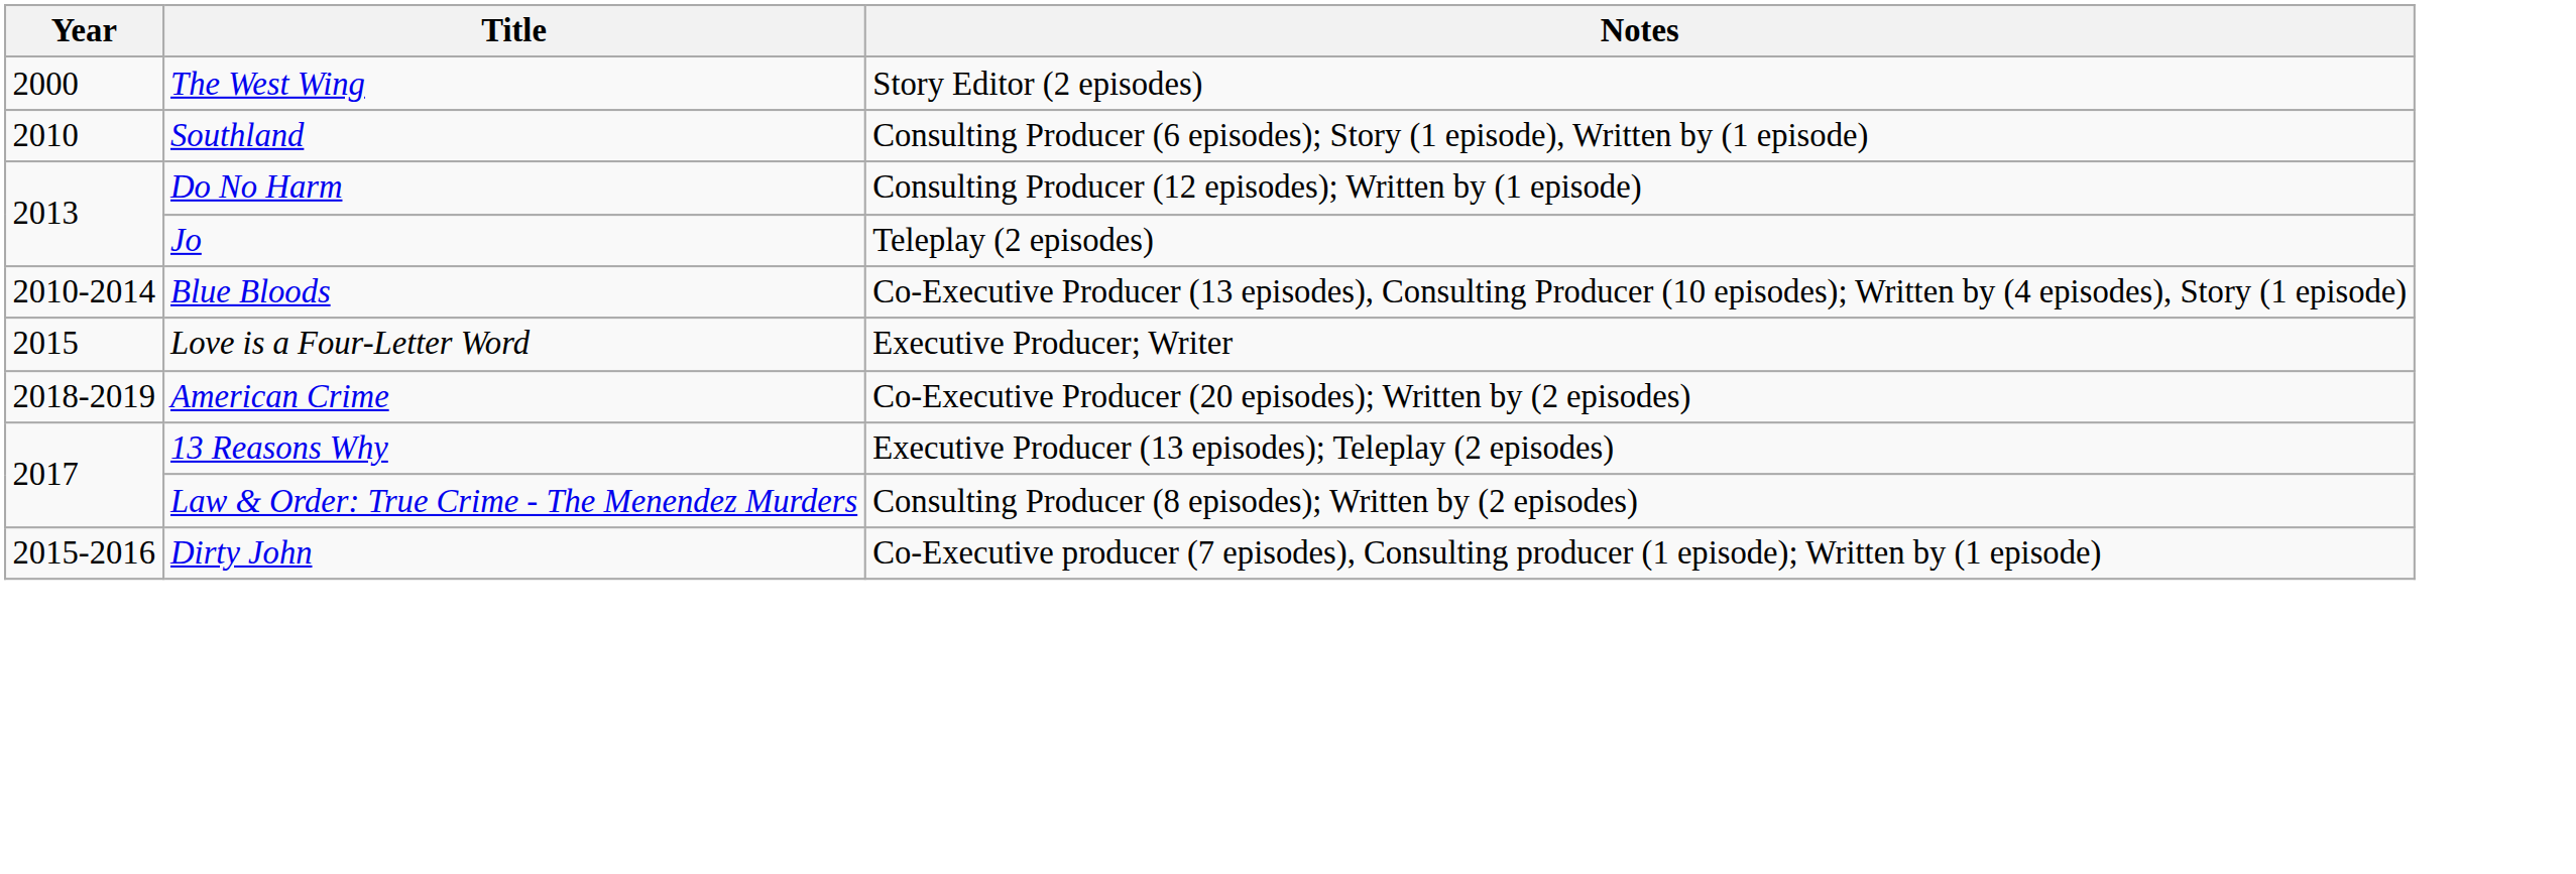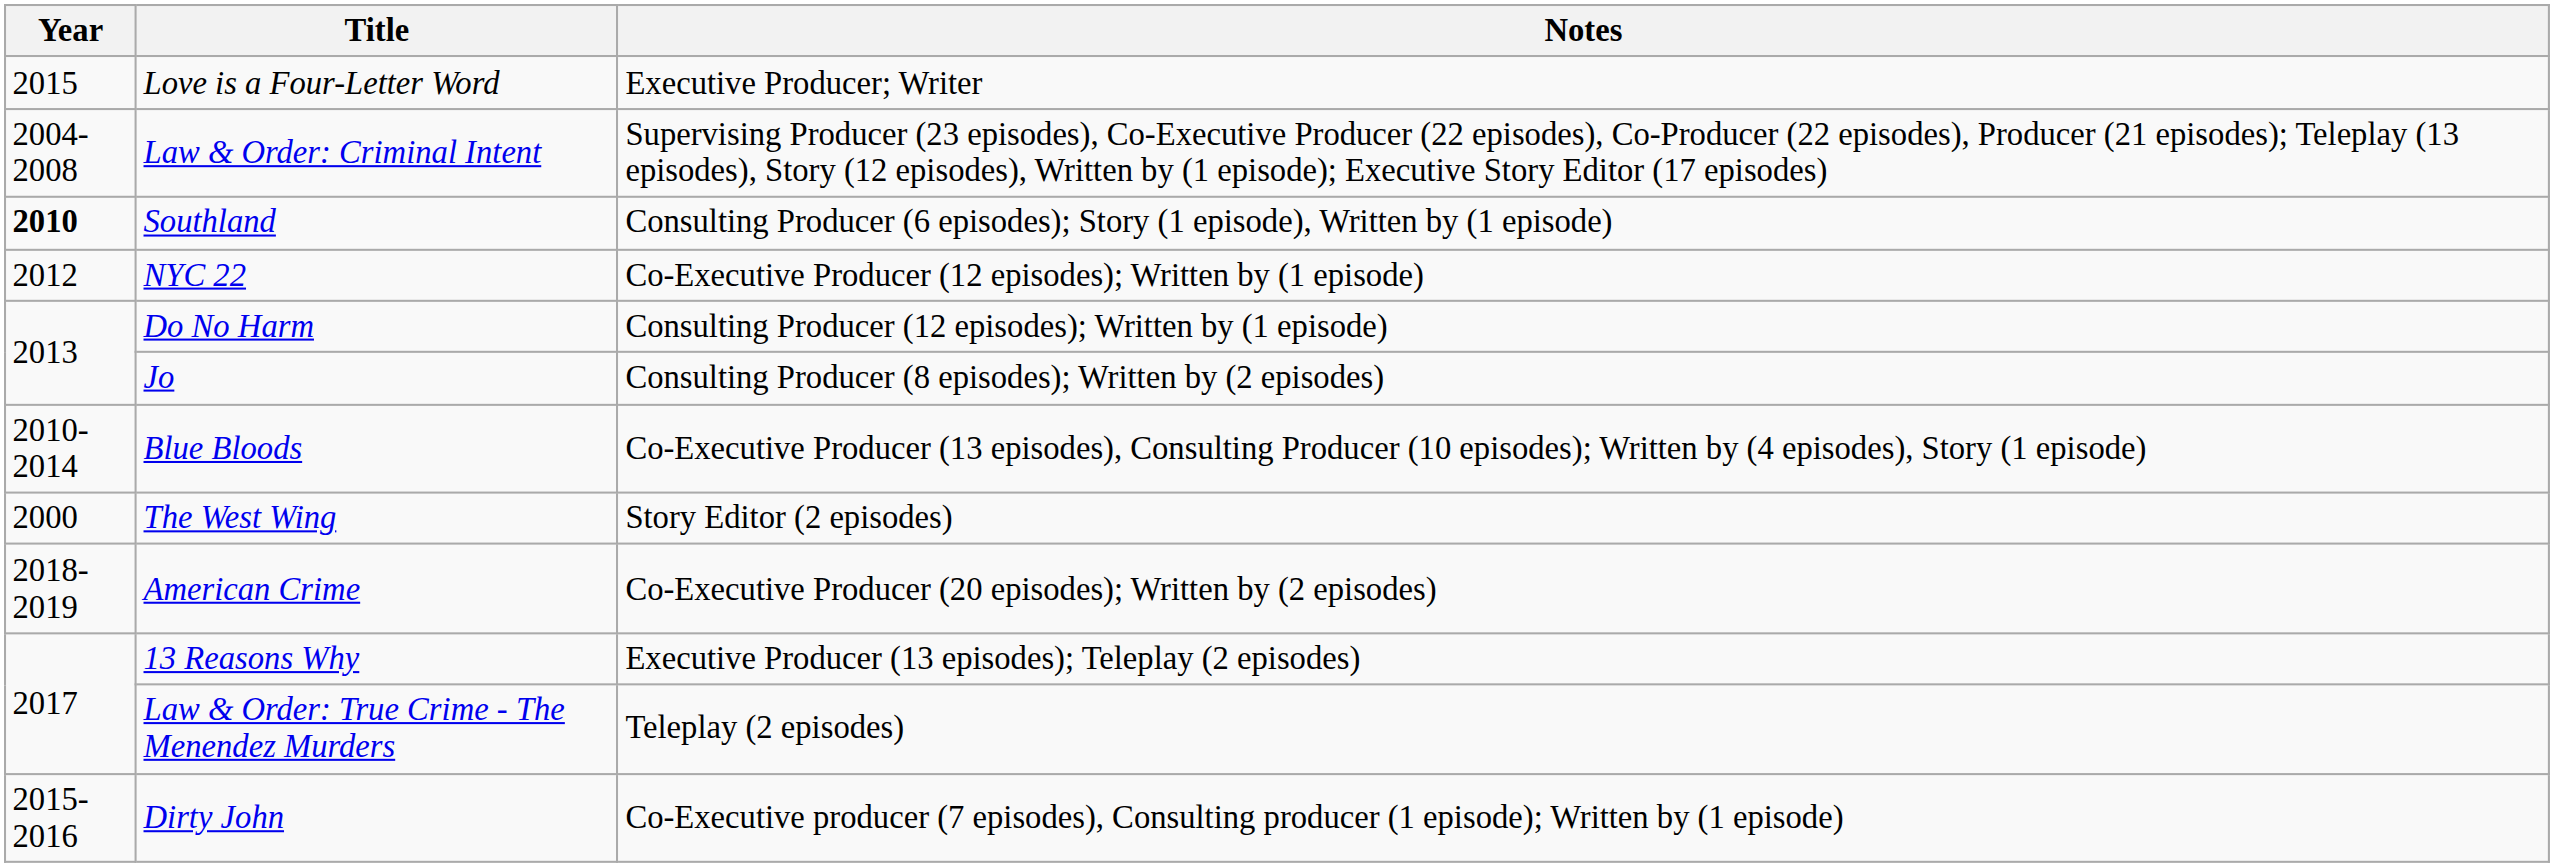 <table class="wikitable sortable">
 <tr>
 <th>Year</th>
 <th>Title</th>
 <th>Notes</th>
 </tr>
 <tr>
-<td>2000</td>
-<td><em><a href='#'>The West Wing</a></em></td>
-<td>Story Editor (2 episodes)</td>
+<td>2015</td>
+<td><em>Love is a Four-Letter Word</em></td>
+<td>Executive Producer; Writer</td>
 </tr>
 <tr>
-<td>2010</td>
+<td>2004-2008</td>
+<td><em><a href='#'>Law & Order: Criminal Intent</a></em></td>
+<td>Supervising Producer (23 episodes), Co-Executive Producer (22 episodes), Co-Producer (22 episodes), Producer (21 episodes); Teleplay (13 episodes), Story (12 episodes), Written by (1 episode); Executive Story Editor (17 episodes)</td>
+</tr>
+<tr>
+<td><strong>2010</strong></td>
 <td><em><a href='#'>Southland</a></em></td>
 <td>Consulting Producer (6 episodes); Story (1 episode), Written by (1 episode)</td>
+</tr>
+<tr>
+<td>2012</td>
+<td><em><a href='#'>NYC 22</a></em></td>
+<td>Co-Executive Producer (12 episodes); Written by (1 episode)</td>
 </tr>
 <tr>
 <td rowspan=2>2013</td>
 <td><em><a href='#'>Do No Harm</a></em></td>
 <td>Consulting Producer (12 episodes); Written by (1 episode)</td>
 </tr>
 <tr>
 <td><em><a href='#'>Jo</a></em></td>
-<td>Teleplay (2 episodes)</td>
+<td>Consulting Producer (8 episodes); Written by (2 episodes)</td>
 </tr>
 <tr>
 <td>2010-2014</td>
 <td><em><a href='#'>Blue Bloods</a></em></td>
 <td>Co-Executive Producer (13 episodes), Consulting Producer (10 episodes); Written by (4 episodes), Story (1 episode)</td>
 </tr>
 <tr>
-<td>2015</td>
-<td><em>Love is a Four-Letter Word</em></td>
-<td>Executive Producer; Writer</td>
+<td>2000</td>
+<td><em><a href='#'>The West Wing</a></em></td>
+<td>Story Editor (2 episodes)</td>
 </tr>
 <tr>
 <td>2018-2019</td>
 <td><em><a href='#'>American Crime</a></em></td>
 <td>Co-Executive Producer (20 episodes); Written by (2 episodes)</td>
 </tr>
 <tr>
 <td rowspan=2>2017</td>
 <td><em><a href='#'>13 Reasons Why</a></em></td>
 <td>Executive Producer (13 episodes); Teleplay (2 episodes)</td>
 </tr>
 <tr>
 <td><em><a href='#'>Law & Order: True Crime - The Menendez Murders</a></em></td>
-<td>Consulting Producer (8 episodes); Written by (2 episodes)</td>
+<td>Teleplay (2 episodes)</td>
 </tr>
 <tr>
 <td>2015-2016</td>
 <td><em><a href='#'>Dirty John</a></em></td>
 <td>Co-Executive producer (7 episodes), Consulting producer (1 episode); Written by (1 episode)</td>
 </tr>
 </table>
